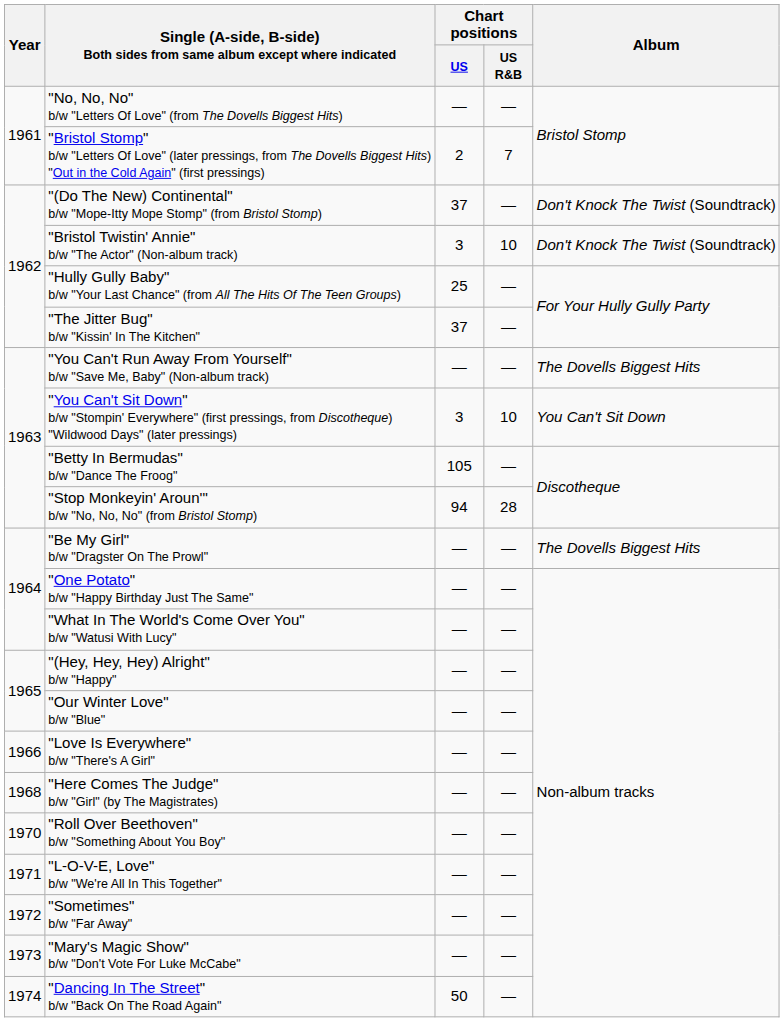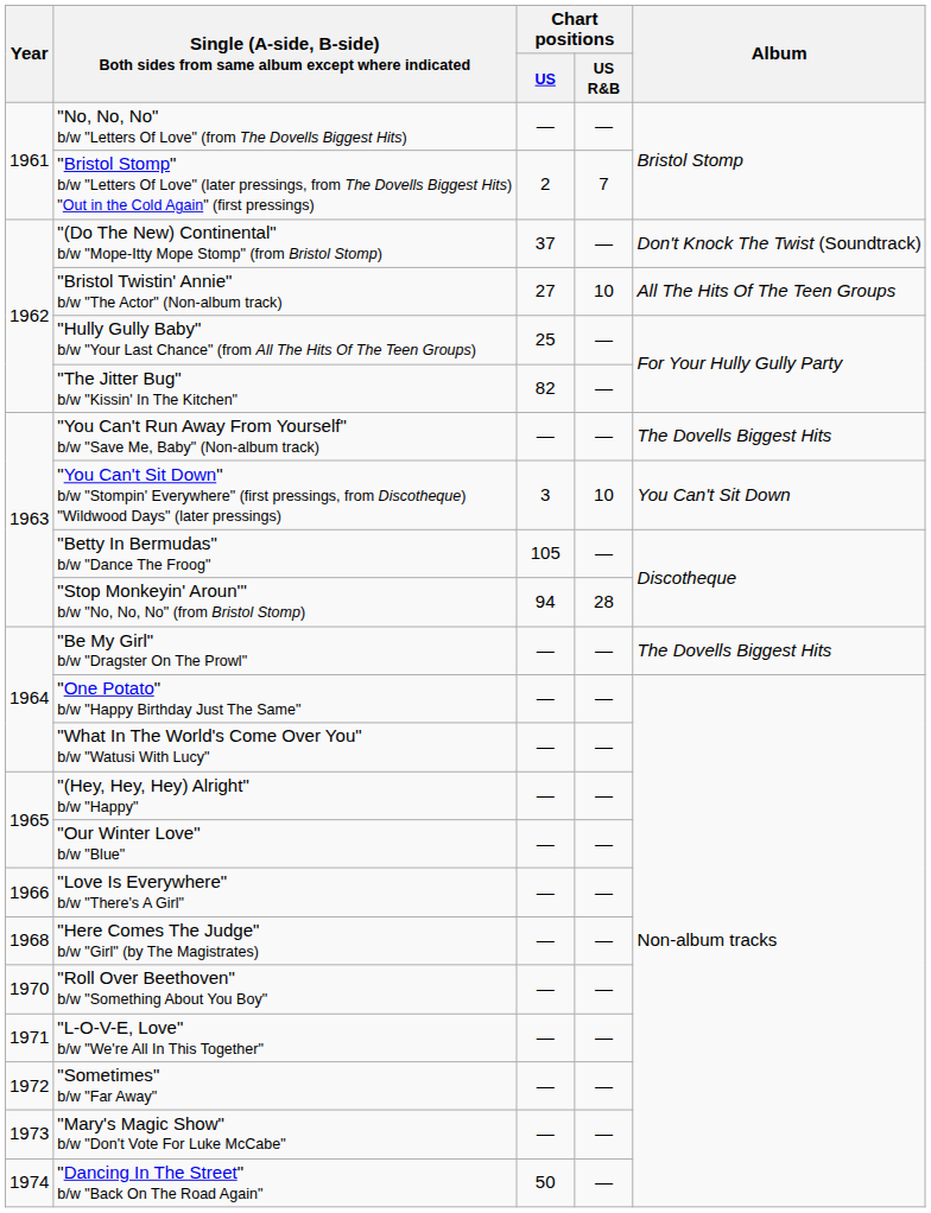 <table class="wikitable">
 <tr>
 <th rowspan="2">Year</th>
 <th rowspan="2">Single (A-side, B-side)<br><small>Both sides from same album except where indicated</small></th>
 <th colspan="2">Chart positions</th>
 <th rowspan="2">Album</th>
 </tr>
 <tr>
 <th width="45"><small><a href='#'>US</a></small></th>
 <th width="45"><small>US R&B</small></th>
 </tr>
 <tr>
 <td rowspan="2">1961</td>
 <td>"No, No, No"<br><small>b/w "Letters Of Love" (from <em>The Dovells Biggest Hits</em>)</small></td>
 <td style="text-align:center;">—</td>
 <td style="text-align:center;">—</td>
 <td rowspan="2"><em>Bristol Stomp</em></td>
 </tr>
 <tr>
 <td>"<a href='#'>Bristol Stomp</a>"<br><small>b/w "Letters Of Love" (later pressings, from <em>The Dovells Biggest Hits</em>)<br>"<a href='#'>Out in the Cold Again</a>" (first pressings)</small></td>
 <td style="text-align:center;">2</td>
 <td style="text-align:center;">7</td>
 </tr>
 <tr>
 <td rowspan="4">1962</td>
 <td>"(Do The New) Continental"<br><small>b/w "Mope-Itty Mope Stomp" (from <em>Bristol Stomp</em>)</small></td>
 <td style="text-align:center;">37</td>
 <td style="text-align:center;">—</td>
 <td><em>Don't Knock The Twist</em> (Soundtrack)</td>
 </tr>
 <tr>
 <td>"Bristol Twistin' Annie"<br><small>b/w "The Actor" (Non-album track)</small></td>
-<td style="text-align:center;">3</td>
+<td style="text-align:center;">27</td>
 <td style="text-align:center;">10</td>
-<td><em>Don't Knock The Twist</em> (Soundtrack)</td>
+<td><em>All The Hits Of The Teen Groups</em></td>
 </tr>
 <tr>
 <td>"Hully Gully Baby"<br><small>b/w "Your Last Chance" (from <em>All The Hits Of The Teen Groups</em>)</small></td>
 <td style="text-align:center;">25</td>
 <td style="text-align:center;">—</td>
 <td rowspan="2"><em>For Your Hully Gully Party</em></td>
 </tr>
 <tr>
 <td>"The Jitter Bug"<br><small>b/w "Kissin' In The Kitchen"</small></td>
-<td style="text-align:center;">37</td>
+<td style="text-align:center;">82</td>
 <td style="text-align:center;">—</td>
 </tr>
 <tr>
 <td rowspan="4">1963</td>
 <td>"You Can't Run Away From Yourself"<br><small>b/w "Save Me, Baby" (Non-album track)</small></td>
 <td style="text-align:center;">—</td>
 <td style="text-align:center;">—</td>
 <td><em>The Dovells Biggest Hits</em></td>
 </tr>
 <tr>
 <td>"<a href='#'>You Can't Sit Down</a>"<br><small>b/w "Stompin' Everywhere" (first pressings, from <em>Discotheque</em>)<br>"Wildwood Days" (later pressings)</small></td>
 <td style="text-align:center;">3</td>
 <td style="text-align:center;">10</td>
 <td><em>You Can't Sit Down</em></td>
 </tr>
 <tr>
 <td>"Betty In Bermudas"<br><small>b/w "Dance The Froog"</small></td>
 <td style="text-align:center;">105</td>
 <td style="text-align:center;">—</td>
 <td rowspan="2"><em>Discotheque</em></td>
 </tr>
 <tr>
 <td>"Stop Monkeyin' Aroun'"<br><small>b/w "No, No, No" (from <em>Bristol Stomp</em>)</small></td>
 <td style="text-align:center;">94</td>
 <td style="text-align:center;">28</td>
 </tr>
 <tr>
 <td rowspan="3">1964</td>
 <td>"Be My Girl"<br><small>b/w "Dragster On The Prowl"</small></td>
 <td style="text-align:center;">—</td>
 <td style="text-align:center;">—</td>
 <td><em>The Dovells Biggest Hits</em></td>
 </tr>
 <tr>
 <td>"<a href='#'>One Potato</a>"<br><small>b/w "Happy Birthday Just The Same"</small></td>
 <td style="text-align:center;">—</td>
 <td style="text-align:center;">—</td>
 <td rowspan="11">Non-album tracks</td>
 </tr>
 <tr>
 <td>"What In The World's Come Over You"<br><small>b/w "Watusi With Lucy"</small></td>
 <td style="text-align:center;">—</td>
 <td style="text-align:center;">—</td>
 </tr>
 <tr>
 <td rowspan="2">1965</td>
 <td>"(Hey, Hey, Hey) Alright"<br><small>b/w "Happy"</small></td>
 <td style="text-align:center;">—</td>
 <td style="text-align:center;">—</td>
 </tr>
 <tr>
 <td>"Our Winter Love"<br><small>b/w "Blue"</small></td>
 <td style="text-align:center;">—</td>
 <td style="text-align:center;">—</td>
 </tr>
 <tr>
 <td>1966</td>
 <td>"Love Is Everywhere"<br><small>b/w "There's A Girl"</small></td>
 <td style="text-align:center;">—</td>
 <td style="text-align:center;">—</td>
 </tr>
 <tr>
 <td>1968</td>
 <td>"Here Comes The Judge"<br><small>b/w "Girl" (by The Magistrates)</small></td>
 <td style="text-align:center;">—</td>
 <td style="text-align:center;">—</td>
 </tr>
 <tr>
 <td>1970</td>
 <td>"Roll Over Beethoven"<br><small>b/w "Something About You Boy"</small></td>
 <td style="text-align:center;">—</td>
 <td style="text-align:center;">—</td>
 </tr>
 <tr>
 <td>1971</td>
 <td>"L-O-V-E, Love"<br><small>b/w "We're All In This Together"</small></td>
 <td style="text-align:center;">—</td>
 <td style="text-align:center;">—</td>
 </tr>
 <tr>
 <td>1972</td>
 <td>"Sometimes"<br><small>b/w "Far Away"</small></td>
 <td style="text-align:center;">—</td>
 <td style="text-align:center;">—</td>
 </tr>
 <tr>
 <td>1973</td>
 <td>"Mary's Magic Show"<br><small>b/w "Don't Vote For Luke McCabe"</small></td>
 <td style="text-align:center;">—</td>
 <td style="text-align:center;">—</td>
 </tr>
 <tr>
 <td>1974</td>
 <td>"<a href='#'>Dancing In The Street</a>"<br><small>b/w "Back On The Road Again"</small></td>
 <td style="text-align:center;">50</td>
 <td style="text-align:center;">—</td>
 </tr>
 </table>
